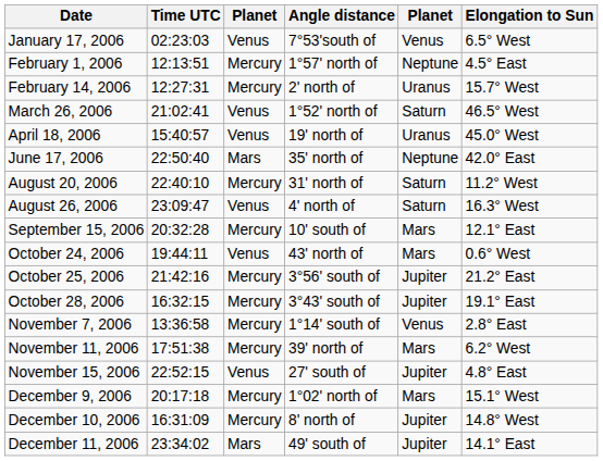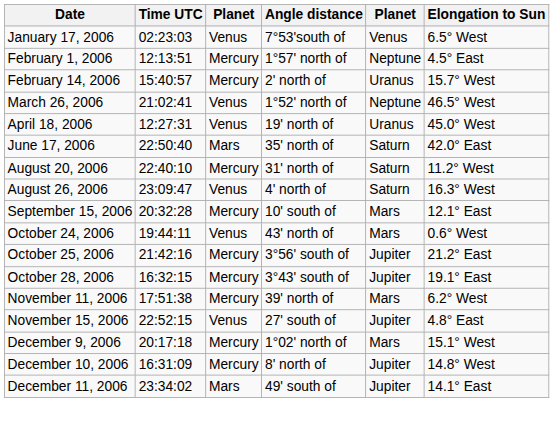 <table class="wikitable sortable">
 <tr bgcolor="#ddddff" align="center" valign="top">
 <th>Date</th>
 <th>Time UTC</th>
 <th>Planet</th>
 <th>Angle distance</th>
 <th>Planet</th>
 <th>Elongation to Sun</th>
 </tr>
 <tr>
 <td>January 17, 2006</td>
 <td>02:23:03</td>
 <td>Venus</td>
 <td>7°53'south of</td>
 <td>Venus</td>
 <td>6.5° West</td>
 </tr>
 <tr>
 <td>February 1, 2006</td>
 <td>12:13:51</td>
 <td>Mercury</td>
 <td>1°57' north of</td>
 <td>Neptune</td>
 <td>4.5° East</td>
 </tr>
 <tr>
 <td>February 14, 2006</td>
-<td>12:27:31</td>
+<td>15:40:57</td>
 <td>Mercury</td>
 <td>2' north of</td>
 <td>Uranus</td>
 <td>15.7° West</td>
 </tr>
 <tr>
 <td>March 26, 2006</td>
 <td>21:02:41</td>
 <td>Venus</td>
 <td>1°52' north of</td>
-<td>Saturn</td>
+<td>Neptune</td>
 <td>46.5° West</td>
 </tr>
 <tr>
 <td>April 18, 2006</td>
-<td>15:40:57</td>
+<td>12:27:31</td>
 <td>Venus</td>
 <td>19' north of</td>
 <td>Uranus</td>
 <td>45.0° West</td>
 </tr>
 <tr>
 <td>June 17, 2006</td>
 <td>22:50:40</td>
 <td>Mars</td>
 <td>35' north of</td>
-<td>Neptune</td>
+<td>Saturn</td>
 <td>42.0° East</td>
 </tr>
 <tr>
 <td>August 20, 2006</td>
 <td>22:40:10</td>
 <td>Mercury</td>
 <td>31' north of</td>
 <td>Saturn</td>
 <td>11.2° West</td>
 </tr>
 <tr>
 <td>August 26, 2006</td>
 <td>23:09:47</td>
 <td>Venus</td>
 <td>4' north of</td>
 <td>Saturn</td>
 <td>16.3° West</td>
 </tr>
 <tr>
 <td>September 15, 2006</td>
 <td>20:32:28</td>
 <td>Mercury</td>
 <td>10' south of</td>
 <td>Mars</td>
 <td>12.1° East</td>
 </tr>
 <tr>
 <td>October 24, 2006</td>
 <td>19:44:11</td>
 <td>Venus</td>
 <td>43' north of</td>
 <td>Mars</td>
 <td>0.6° West</td>
 </tr>
 <tr>
 <td>October 25, 2006</td>
 <td>21:42:16</td>
 <td>Mercury</td>
 <td>3°56' south of</td>
 <td>Jupiter</td>
 <td>21.2° East</td>
 </tr>
 <tr>
 <td>October 28, 2006</td>
 <td>16:32:15</td>
 <td>Mercury</td>
 <td>3°43' south of</td>
 <td>Jupiter</td>
 <td>19.1° East</td>
 </tr>
 <tr>
-<td>November 7, 2006</td>
-<td>13:36:58</td>
-<td>Mercury</td>
-<td>1°14' south of</td>
-<td>Venus</td>
-<td>2.8° East</td>
-</tr>
-<tr>
 <td>November 11, 2006</td>
 <td>17:51:38</td>
 <td>Mercury</td>
 <td>39' north of</td>
 <td>Mars</td>
 <td>6.2° West</td>
 </tr>
 <tr>
 <td>November 15, 2006</td>
 <td>22:52:15</td>
 <td>Venus</td>
 <td>27' south of</td>
 <td>Jupiter</td>
 <td>4.8° East</td>
 </tr>
 <tr>
 <td>December 9, 2006</td>
 <td>20:17:18</td>
 <td>Mercury</td>
 <td>1°02' north of</td>
 <td>Mars</td>
 <td>15.1° West</td>
 </tr>
 <tr>
 <td>December 10, 2006</td>
 <td>16:31:09</td>
 <td>Mercury</td>
 <td>8' north of</td>
 <td>Jupiter</td>
 <td>14.8° West</td>
 </tr>
 <tr>
 <td>December 11, 2006</td>
 <td>23:34:02</td>
 <td>Mars</td>
 <td>49' south of</td>
 <td>Jupiter</td>
 <td>14.1° East</td>
 </tr>
 </table>
